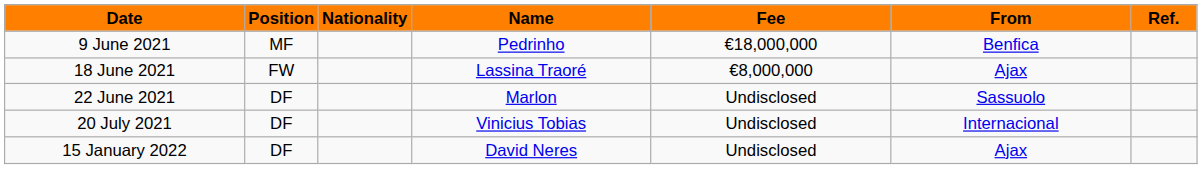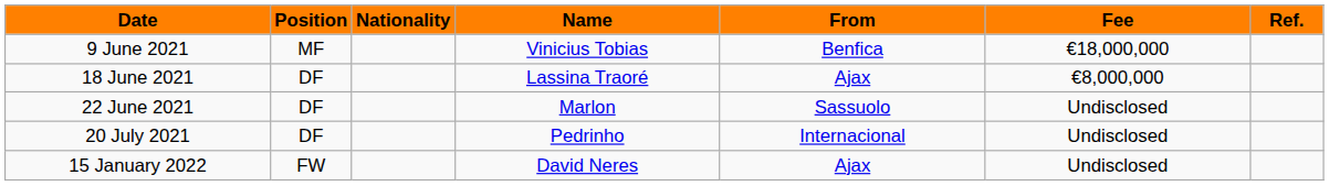 <table class="wikitable" style="text-align:center; font-size:90%; ">
 <tr>
 <th style="background:#FF8000; color:black; width:200px;">Date</th>
 <th style="background:#FF8000; color:black; width:50px;">Position</th>
 <th style="background:#FF8000; color:black; width:50px;">Nationality</th>
 <th style="background:#FF8000; color:black; width:200px;">Name</th>
+<th style="background:#FF8000; color:black; width:200px;">From</th>
 <th style="background:#FF8000; color:black; width:200px;">Fee</th>
-<th style="background:#FF8000; color:black; width:200px;">From</th>
 <th style="background:#FF8000; color:black; width:50px;">Ref.</th>
 </tr>
 <tr>
 <td>9 June 2021</td>
 <td>MF</td>
 <td></td>
-<td><a href='#'>Pedrinho</a></td>
+<td><a href='#'>Vinicius Tobias</a></td>
+<td><a href='#'>Benfica</a></td>
 <td>€18,000,000</td>
-<td><a href='#'>Benfica</a></td>
 <td></td>
 </tr>
 <tr>
 <td>18 June 2021</td>
-<td>FW</td>
+<td>DF</td>
 <td></td>
 <td><a href='#'>Lassina Traoré</a></td>
+<td><a href='#'>Ajax</a></td>
 <td>€8,000,000</td>
-<td><a href='#'>Ajax</a></td>
 <td></td>
 </tr>
 <tr>
 <td>22 June 2021</td>
 <td>DF</td>
 <td></td>
 <td><a href='#'>Marlon</a></td>
+<td><a href='#'>Sassuolo</a></td>
 <td>Undisclosed</td>
-<td><a href='#'>Sassuolo</a></td>
 <td></td>
 </tr>
 <tr>
 <td>20 July 2021</td>
 <td>DF</td>
 <td></td>
-<td><a href='#'>Vinicius Tobias</a></td>
+<td><a href='#'>Pedrinho</a></td>
+<td><a href='#'>Internacional</a></td>
 <td>Undisclosed</td>
-<td><a href='#'>Internacional</a></td>
 <td></td>
 </tr>
 <tr>
 <td>15 January 2022</td>
-<td>DF</td>
+<td>FW</td>
 <td></td>
 <td><a href='#'>David Neres</a></td>
+<td><a href='#'>Ajax</a></td>
 <td>Undisclosed</td>
-<td><a href='#'>Ajax</a></td>
 <td></td>
 </tr>
 </table>
